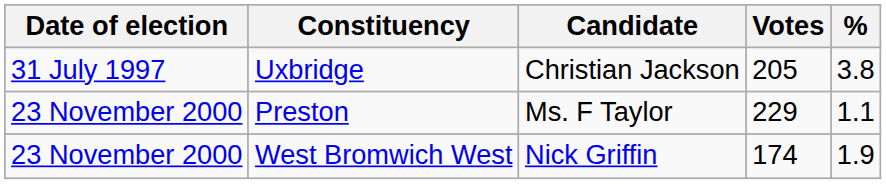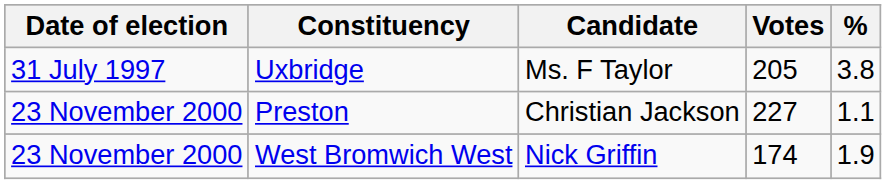 <table class="wikitable">
 <tr>
 <th>Date of election</th>
 <th>Constituency</th>
 <th>Candidate</th>
 <th>Votes</th>
 <th>%</th>
 </tr>
 <tr>
 <td><a href='#'>31 July 1997</a></td>
 <td><a href='#'>Uxbridge</a></td>
-<td>Christian Jackson</td>
+<td>Ms. F Taylor</td>
 <td>205</td>
 <td>3.8</td>
 </tr>
 <tr>
 <td><a href='#'>23 November 2000</a></td>
 <td><a href='#'>Preston</a></td>
-<td>Ms. F Taylor</td>
-<td>229</td>
+<td>Christian Jackson</td>
+<td>227</td>
 <td>1.1</td>
 </tr>
 <tr>
 <td><a href='#'>23 November 2000</a></td>
 <td><a href='#'>West Bromwich West</a></td>
 <td><a href='#'>Nick Griffin</a></td>
 <td>174</td>
 <td>1.9</td>
 </tr>
 </table>
